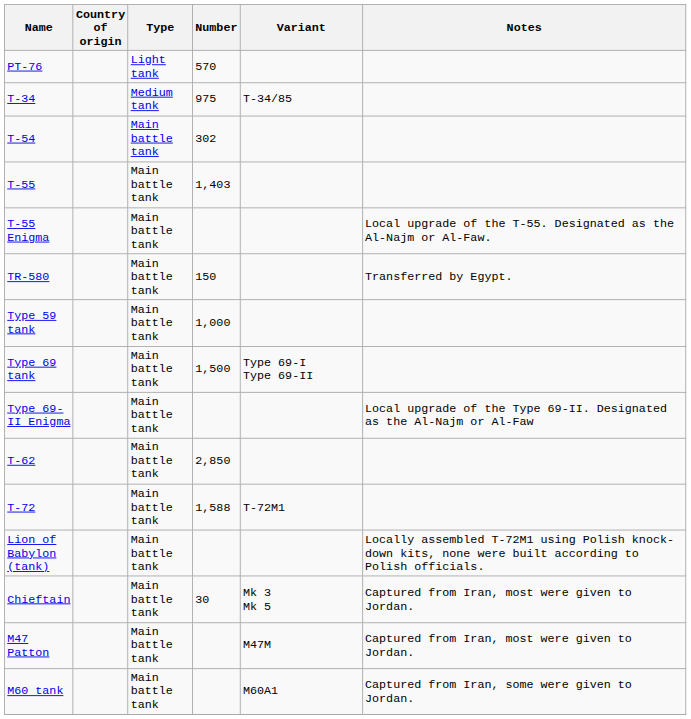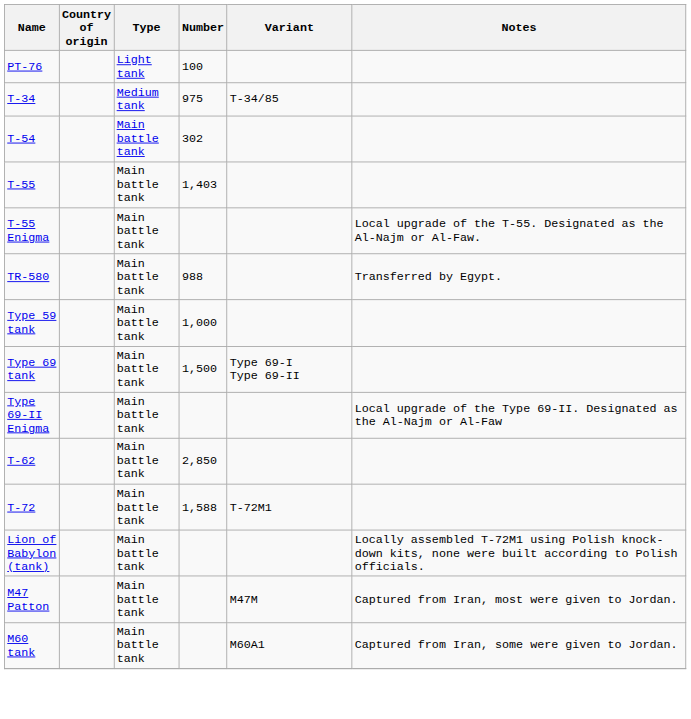 <table class="wikitable" border="0" width="60%">
 <tr>
 <th width="5%">Name</th>
 <th width="5%">Country of origin</th>
 <th width="10%">Type</th>
 <th width="5%">Number</th>
 <th width="20%">Variant</th>
 <th width="55%">Notes</th>
 </tr>
 <tr>
 <td><a href='#'>PT-76</a></td>
 <td></td>
 <td><a href='#'>Light tank</a></td>
-<td>570</td>
+<td>100</td>
 <td></td>
 <td></td>
 </tr>
 <tr>
 <td><a href='#'>T-34</a></td>
 <td></td>
 <td><a href='#'>Medium tank</a></td>
 <td>975</td>
 <td>T-34/85</td>
 <td></td>
 </tr>
 <tr>
 <td><a href='#'>T-54</a></td>
 <td>　</td>
 <td><a href='#'>Main battle tank</a></td>
 <td>302</td>
 <td></td>
 <td></td>
 </tr>
 <tr>
 <td><a href='#'>T-55</a></td>
 <td><br><br></td>
 <td>Main battle tank</td>
 <td>1,403</td>
 <td></td>
 <td></td>
 </tr>
 <tr>
 <td><a href='#'>T-55 Enigma</a></td>
 <td></td>
 <td>Main battle tank</td>
 <td></td>
 <td></td>
 <td>Local upgrade of the T-55. Designated as the Al-Najm or Al-Faw.</td>
 </tr>
 <tr>
 <td><a href='#'>TR-580</a></td>
 <td></td>
 <td>Main battle tank</td>
-<td>150</td>
+<td>988</td>
 <td></td>
 <td>Transferred by Egypt.</td>
 </tr>
 <tr>
 <td><a href='#'>Type 59 tank</a></td>
 <td></td>
 <td>Main battle tank</td>
 <td>1,000</td>
 <td></td>
 <td></td>
 </tr>
 <tr>
 <td><a href='#'>Type 69 tank</a></td>
 <td></td>
 <td>Main battle tank</td>
 <td>1,500</td>
 <td>Type 69-I <br> Type 69-II</td>
 <td></td>
 </tr>
 <tr>
 <td><a href='#'>Type 69-II Enigma</a></td>
 <td></td>
 <td>Main battle tank</td>
 <td></td>
 <td></td>
 <td>Local upgrade of the Type 69-II. Designated as the Al-Najm or Al-Faw</td>
 </tr>
 <tr>
 <td><a href='#'>T-62</a></td>
 <td><br></td>
 <td>Main battle tank</td>
 <td>2,850</td>
 <td></td>
 <td></td>
 </tr>
 <tr>
 <td><a href='#'>T-72</a></td>
 <td><br><br></td>
 <td>Main battle tank</td>
 <td> 1,588</td>
 <td>T-72M1<br></td>
 <td></td>
 </tr>
 <tr>
 <td><a href='#'>Lion of Babylon (tank)</a></td>
 <td></td>
 <td>Main battle tank</td>
 <td></td>
 <td></td>
 <td>Locally assembled T-72M1 using Polish knock-down kits, none were built according to Polish officials.</td>
 </tr>
 <tr>
-<td><a href='#'>Chieftain</a></td>
-<td></td>
-<td>Main battle tank</td>
-<td>30</td>
-<td>Mk 3<br>Mk 5</td>
-<td>Captured from Iran, most were given to Jordan.</td>
-</tr>
-<tr>
 <td><a href='#'>M47 Patton</a></td>
 <td></td>
 <td>Main battle tank</td>
 <td></td>
 <td>M47M</td>
 <td>Captured from Iran, most were given to Jordan.</td>
 </tr>
 <tr>
 <td><a href='#'>M60 tank</a></td>
 <td></td>
 <td>Main battle tank</td>
 <td></td>
 <td>M60A1</td>
 <td>Captured from Iran, some were given to Jordan.</td>
 </tr>
 <tr>
 </tr>
 </table>
